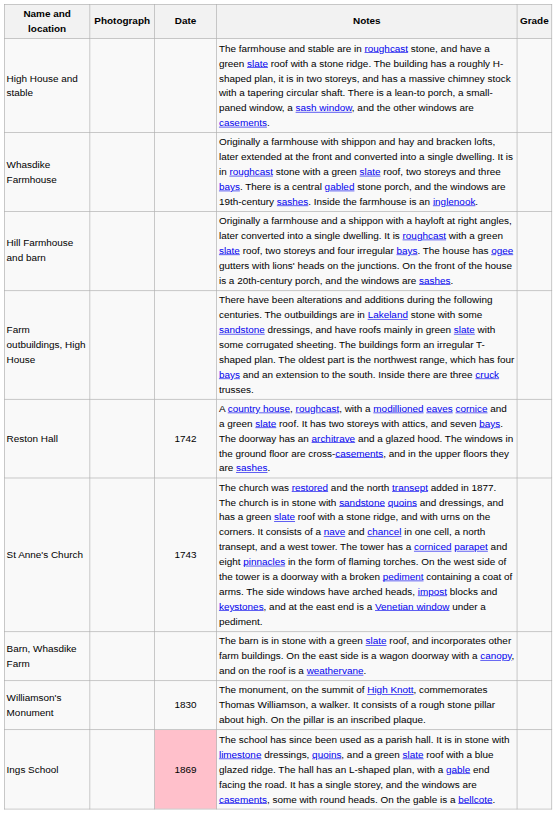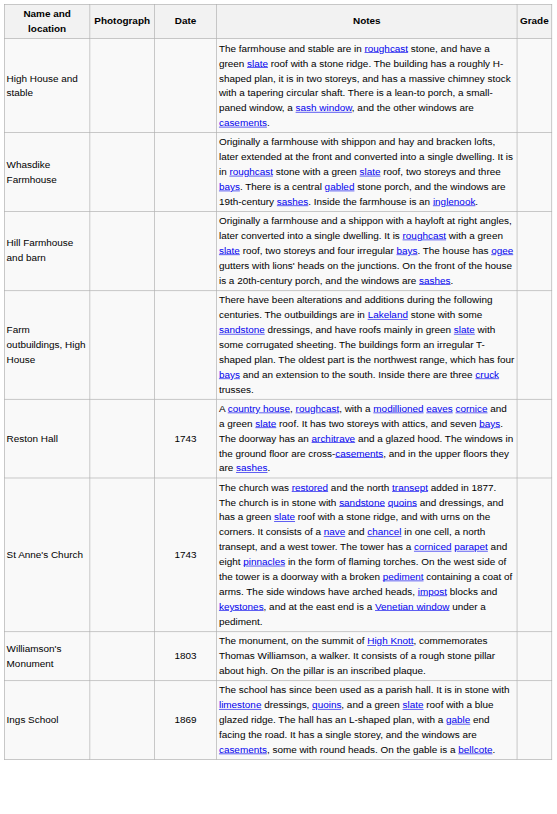 <table class="wikitable sortable plainrowheaders" style="width:100%; border:0; text-align:left; line-height:150%;">
 <tr>
 <th scope="col"  style="width:150px">Name and location</th>
 <th scope="col"  style="width:100px" class="unsortable">Photograph</th>
 <th scope="col"  style="width:120px">Date</th>
 <th scope="col"  style="width:650px" class="unsortable">Notes</th>
 <th scope="col"  style="width:50px">Grade</th>
 </tr>
 <tr>
 <td>High House and stable<br><small></small></td>
 <td></td>
 <td align="center"></td>
 <td>The farmhouse and stable are in <a href='#'>roughcast</a> stone, and have a green <a href='#'>slate</a> roof with a stone ridge.  The building has a roughly H-shaped plan, it is in two storeys, and has a massive chimney stock with a tapering circular shaft.  There is a lean-to porch, a small-paned window, a <a href='#'>sash window</a>, and the other windows are <a href='#'>casements</a>.</td>
 <td align="center" ></td>
 </tr>
 <tr>
 <td>Whasdike Farmhouse<br><small></small></td>
 <td></td>
 <td align="center"></td>
 <td>Originally a farmhouse with shippon and hay and bracken lofts, later extended at the front and converted into a single dwelling.  It is in <a href='#'>roughcast</a> stone with a green <a href='#'>slate</a> roof, two storeys and three <a href='#'>bays</a>.  There is a central <a href='#'>gabled</a> stone porch, and the windows are 19th-century <a href='#'>sashes</a>.  Inside the farmhouse is an <a href='#'>inglenook</a>.</td>
 <td align="center" ></td>
 </tr>
 <tr>
 <td>Hill Farmhouse and barn<br><small></small></td>
 <td></td>
 <td align="center"></td>
 <td>Originally a farmhouse and a shippon with a hayloft at right angles, later converted into a single dwelling.  It is <a href='#'>roughcast</a> with a green <a href='#'>slate</a> roof, two storeys and four irregular <a href='#'>bays</a>.  The house has <a href='#'>ogee</a> gutters with lions' heads on the junctions.  On the front of the house is a 20th-century porch, and the windows are <a href='#'>sashes</a>.</td>
 <td align="center" ></td>
 </tr>
 <tr>
 <td>Farm outbuildings, High House<br><small></small></td>
 <td></td>
 <td align="center"></td>
 <td>There have been alterations and additions during the following centuries.  The outbuildings are in <a href='#'>Lakeland</a> stone with some <a href='#'>sandstone</a> dressings, and have roofs mainly in green <a href='#'>slate</a> with some corrugated sheeting.  The buildings form an irregular T-shaped plan.  The oldest part is the northwest range, which has four <a href='#'>bays</a> and an extension to the south.  Inside there are three <a href='#'>cruck</a> trusses.</td>
 <td align="center" ></td>
 </tr>
 <tr>
 <td>Reston Hall<br><small></small></td>
 <td></td>
-<td align="center">1742</td>
+<td align="center">1743</td>
 <td>A <a href='#'>country house</a>, <a href='#'>roughcast</a>, with a <a href='#'>modillioned</a> <a href='#'>eaves</a> <a href='#'>cornice</a> and a green <a href='#'>slate</a> roof.  It has two storeys with attics, and seven <a href='#'>bays</a>.  The doorway has an <a href='#'>architrave</a> and a glazed hood.  The windows in the ground floor are cross-<a href='#'>casements</a>, and in the upper floors they are <a href='#'>sashes</a>.</td>
 <td align="center" ></td>
 </tr>
 <tr>
 <td>St Anne's Church<br><small></small></td>
 <td></td>
 <td align="center">1743</td>
 <td>The church was <a href='#'>restored</a> and the north <a href='#'>transept</a> added in 1877.  The church is in stone with <a href='#'>sandstone</a> <a href='#'>quoins</a> and dressings, and has a green <a href='#'>slate</a> roof with a stone ridge, and with urns on the corners.  It consists of a <a href='#'>nave</a> and <a href='#'>chancel</a> in one cell, a north transept, and a west tower.  The tower has a <a href='#'>corniced</a> <a href='#'>parapet</a> and eight <a href='#'>pinnacles</a> in the form of flaming torches.  On the west side of the tower is a doorway with a broken <a href='#'>pediment</a> containing a coat of arms.  The side windows have arched heads, <a href='#'>impost</a> blocks and <a href='#'>keystones</a>, and at the east end is a <a href='#'>Venetian window</a> under a pediment.</td>
 <td align="center" ></td>
 </tr>
 <tr>
-<td>Barn, Whasdike Farm<br><small></small></td>
-<td></td>
-<td align="center"></td>
-<td>The barn is in stone with a green <a href='#'>slate</a> roof, and incorporates other farm buildings.  On the east side is a wagon doorway with a <a href='#'>canopy</a>, and on the roof is a <a href='#'>weathervane</a>.</td>
-<td align="center" ></td>
-</tr>
-<tr>
 <td>Williamson's Monument<br><small></small></td>
 <td></td>
-<td align="center">1830</td>
+<td align="center">1803</td>
 <td>The monument, on the summit of <a href='#'>High Knott</a>, commemorates Thomas Williamson, a walker.  It consists of a rough stone pillar about  high.  On the pillar is an inscribed plaque.</td>
 <td align="center" ></td>
 </tr>
 <tr>
 <td>Ings School<br><small></small></td>
 <td></td>
-<td align="center" style="background: pink;">1869</td>
+<td align="center">1869</td>
 <td>The school has since been used as a parish hall.  It is in stone with <a href='#'>limestone</a> dressings, <a href='#'>quoins</a>, and a green <a href='#'>slate</a> roof with a blue glazed ridge.  The hall has an L-shaped plan, with a <a href='#'>gable</a> end facing the road.  It has a single storey, and the windows are <a href='#'>casements</a>, some with round heads.  On the gable is a <a href='#'>bellcote</a>.</td>
 <td align="center" ></td>
 </tr>
 <tr>
 </tr>
 </table>
